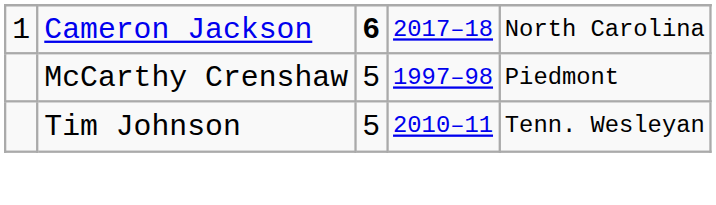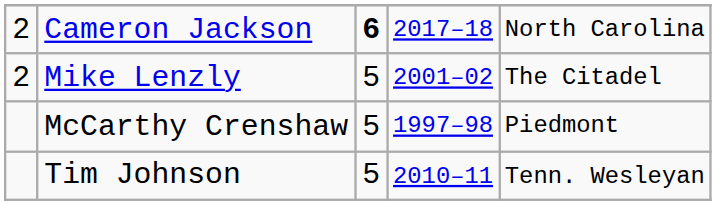 <table class="wikitable">
 <tr>
 </tr>
 <tr>
-<td>1</td>
+<td>2</td>
 <td><a href='#'>Cameron Jackson</a></td>
 <td><strong>6</strong></td>
 <td style="font-size:80%;"><a href='#'>2017–18</a></td>
 <td style="font-size:80%;">North Carolina</td>
+</tr>
+<tr>
+<td>2</td>
+<td><a href='#'>Mike Lenzly</a></td>
+<td>5</td>
+<td style="font-size:80%;"><a href='#'>2001–02</a></td>
+<td style="font-size:80%;">The Citadel</td>
 </tr>
 <tr>
 <td></td>
 <td>McCarthy Crenshaw</td>
 <td>5</td>
 <td style="font-size:80%;"><a href='#'>1997–98</a></td>
 <td style="font-size:80%;">Piedmont</td>
 </tr>
 <tr>
 <td></td>
 <td>Tim Johnson</td>
 <td>5</td>
 <td style="font-size:80%;"><a href='#'>2010–11</a></td>
 <td style="font-size:80%;">Tenn. Wesleyan</td>
 </tr>
 </table>
